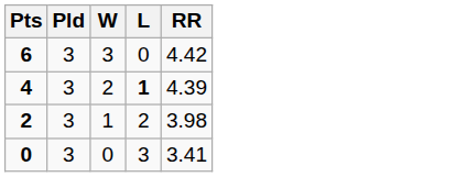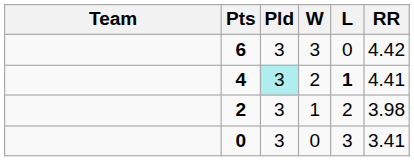 <table class="wikitable" style="text-align:center;">
 <tr>
+<th width=175>Team</th>
 <th style="width:20px;" abbr="Points">Pts</th>
 <th style="width:20px;" abbr="Played">Pld</th>
 <th style="width:20px;" abbr="Won">W</th>
 <th style="width:20px;" abbr="Lost">L</th>
 <th style="width:20px;" abbr="Run Rate">RR</th>
 </tr>
 <tr>
+<td style="text-align:left;"></td>
 <td><strong>6</strong></td>
 <td>3</td>
 <td>3</td>
 <td>0</td>
 <td>4.42</td>
 </tr>
 <tr>
+<td style="text-align:left;"></td>
 <td><strong>4</strong></td>
-<td>3</td>
+<td style="background: paleturquoise;">3</td>
 <td>2</td>
 <td><strong>1</strong></td>
-<td>4.39</td>
+<td>4.41</td>
 </tr>
 <tr>
+<td style="text-align:left;"></td>
 <td><strong>2</strong></td>
 <td>3</td>
 <td>1</td>
 <td>2</td>
 <td>3.98</td>
 </tr>
 <tr>
+<td style="text-align:left;"></td>
 <td><strong>0</strong></td>
 <td>3</td>
 <td>0</td>
 <td>3</td>
 <td>3.41</td>
 </tr>
 </table>
